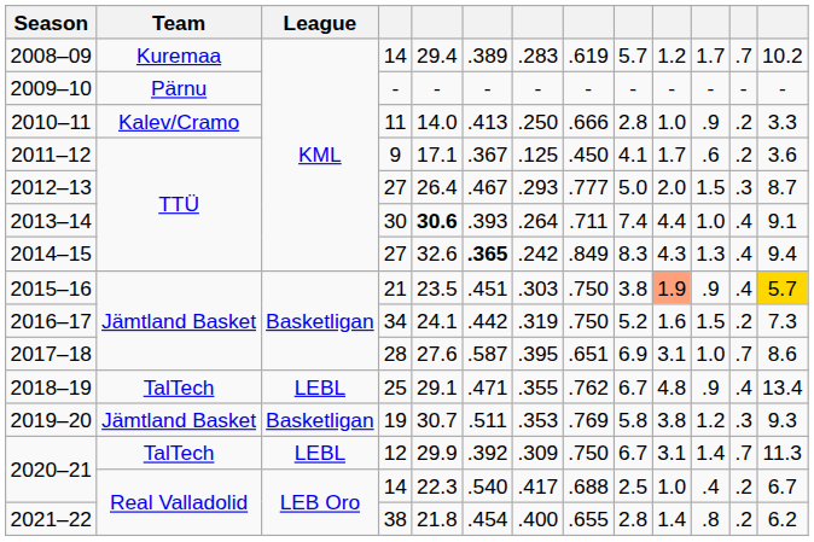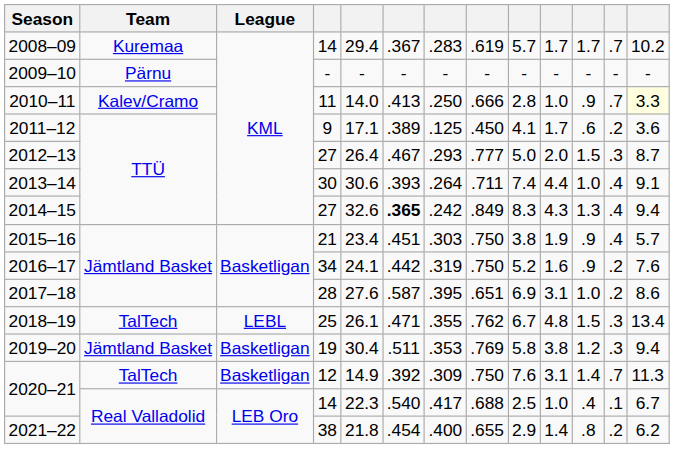 <table class="wikitable sortable" style="font-size:95%; text-align:center;">
 <tr>
 <th>Season</th>
 <th>Team</th>
 <th>League</th>
 <th></th>
 <th></th>
 <th></th>
 <th></th>
 <th></th>
 <th></th>
 <th></th>
 <th></th>
 <th></th>
 <th></th>
 </tr>
 <tr>
 <td>2008–09</td>
 <td><a href='#'>Kuremaa</a></td>
 <td rowspan="7"><a href='#'>KML</a></td>
 <td>14</td>
 <td>29.4</td>
-<td>.389</td>
+<td>.367</td>
 <td>.283</td>
 <td>.619</td>
 <td>5.7</td>
-<td>1.2</td>
+<td>1.7</td>
 <td>1.7</td>
 <td>.7</td>
 <td>10.2</td>
 </tr>
 <tr>
 <td>2009–10</td>
 <td><a href='#'>Pärnu</a></td>
 <td>-</td>
 <td>-</td>
 <td>-</td>
 <td>-</td>
 <td>-</td>
 <td>-</td>
 <td>-</td>
 <td>-</td>
 <td>-</td>
 <td>-</td>
 </tr>
 <tr>
 <td>2010–11</td>
 <td><a href='#'>Kalev/Cramo</a></td>
 <td>11</td>
 <td>14.0</td>
 <td>.413</td>
 <td>.250</td>
 <td>.666</td>
 <td>2.8</td>
 <td>1.0</td>
 <td>.9</td>
-<td>.2</td>
-<td>3.3</td>
+<td>.7</td>
+<td style="background: lightyellow;">3.3</td>
 </tr>
 <tr>
 <td>2011–12</td>
 <td rowspan="4"><a href='#'>TTÜ</a></td>
 <td>9</td>
 <td>17.1</td>
-<td>.367</td>
+<td>.389</td>
 <td>.125</td>
 <td>.450</td>
 <td>4.1</td>
 <td>1.7</td>
 <td>.6</td>
 <td>.2</td>
 <td>3.6</td>
 </tr>
 <tr>
 <td>2012–13</td>
 <td>27</td>
 <td>26.4</td>
 <td>.467</td>
 <td>.293</td>
 <td>.777</td>
 <td>5.0</td>
 <td>2.0</td>
 <td>1.5</td>
 <td>.3</td>
 <td>8.7</td>
 </tr>
 <tr>
 <td>2013–14</td>
 <td>30</td>
-<td><strong>30.6</strong></td>
+<td>30.6</td>
 <td>.393</td>
 <td>.264</td>
 <td>.711</td>
 <td>7.4</td>
 <td>4.4</td>
 <td>1.0</td>
 <td>.4</td>
 <td>9.1</td>
 </tr>
 <tr>
 <td>2014–15</td>
 <td>27</td>
 <td>32.6</td>
 <td><strong>.365</strong></td>
 <td>.242</td>
 <td>.849</td>
 <td>8.3</td>
 <td>4.3</td>
 <td>1.3</td>
 <td>.4</td>
 <td>9.4</td>
 </tr>
 <tr>
 <td>2015–16</td>
 <td rowspan="3"><a href='#'>Jämtland Basket</a></td>
 <td rowspan="3"><a href='#'>Basketligan</a></td>
 <td>21</td>
-<td>23.5</td>
+<td>23.4</td>
 <td>.451</td>
 <td>.303</td>
 <td>.750</td>
 <td>3.8</td>
-<td style="background: lightsalmon;">1.9</td>
+<td>1.9</td>
 <td>.9</td>
 <td>.4</td>
-<td style="background: gold;">5.7</td>
+<td>5.7</td>
 </tr>
 <tr>
 <td>2016–17</td>
 <td>34</td>
 <td>24.1</td>
 <td>.442</td>
 <td>.319</td>
 <td>.750</td>
 <td>5.2</td>
 <td>1.6</td>
-<td>1.5</td>
+<td>.9</td>
 <td>.2</td>
-<td>7.3</td>
+<td>7.6</td>
 </tr>
 <tr>
 <td>2017–18</td>
 <td>28</td>
 <td>27.6</td>
 <td>.587</td>
 <td>.395</td>
 <td>.651</td>
 <td>6.9</td>
 <td>3.1</td>
 <td>1.0</td>
-<td>.7</td>
+<td>.2</td>
 <td>8.6</td>
 </tr>
 <tr>
 <td>2018–19</td>
 <td><a href='#'>TalTech</a></td>
 <td><a href='#'>LEBL</a></td>
 <td>25</td>
-<td>29.1</td>
+<td>26.1</td>
 <td>.471</td>
 <td>.355</td>
 <td>.762</td>
 <td>6.7</td>
 <td>4.8</td>
-<td>.9</td>
-<td>.4</td>
+<td>1.5</td>
+<td>.3</td>
 <td>13.4</td>
 </tr>
 <tr>
 <td>2019–20</td>
 <td><a href='#'>Jämtland Basket</a></td>
 <td><a href='#'>Basketligan</a></td>
 <td>19</td>
-<td>30.7</td>
+<td>30.4</td>
 <td>.511</td>
 <td>.353</td>
 <td>.769</td>
 <td>5.8</td>
 <td>3.8</td>
 <td>1.2</td>
 <td>.3</td>
-<td>9.3</td>
+<td>9.4</td>
 </tr>
 <tr>
 <td rowspan="2">2020–21</td>
 <td><a href='#'>TalTech</a></td>
-<td><a href='#'>LEBL</a></td>
+<td><a href='#'>Basketligan</a></td>
 <td>12</td>
-<td>29.9</td>
+<td>14.9</td>
 <td>.392</td>
 <td>.309</td>
 <td>.750</td>
-<td>6.7</td>
+<td>7.6</td>
 <td>3.1</td>
 <td>1.4</td>
 <td>.7</td>
 <td>11.3</td>
 </tr>
 <tr>
 <td rowspan="2"><a href='#'>Real Valladolid</a></td>
 <td rowspan="2"><a href='#'>LEB Oro</a></td>
 <td>14</td>
 <td>22.3</td>
 <td>.540</td>
 <td>.417</td>
 <td>.688</td>
 <td>2.5</td>
 <td>1.0</td>
 <td>.4</td>
-<td>.2</td>
+<td>.1</td>
 <td>6.7</td>
 </tr>
 <tr>
 <td>2021–22</td>
 <td>38</td>
 <td>21.8</td>
 <td>.454</td>
 <td>.400</td>
 <td>.655</td>
-<td>2.8</td>
+<td>2.9</td>
 <td>1.4</td>
 <td>.8</td>
 <td>.2</td>
 <td>6.2</td>
 </tr>
 </table>
